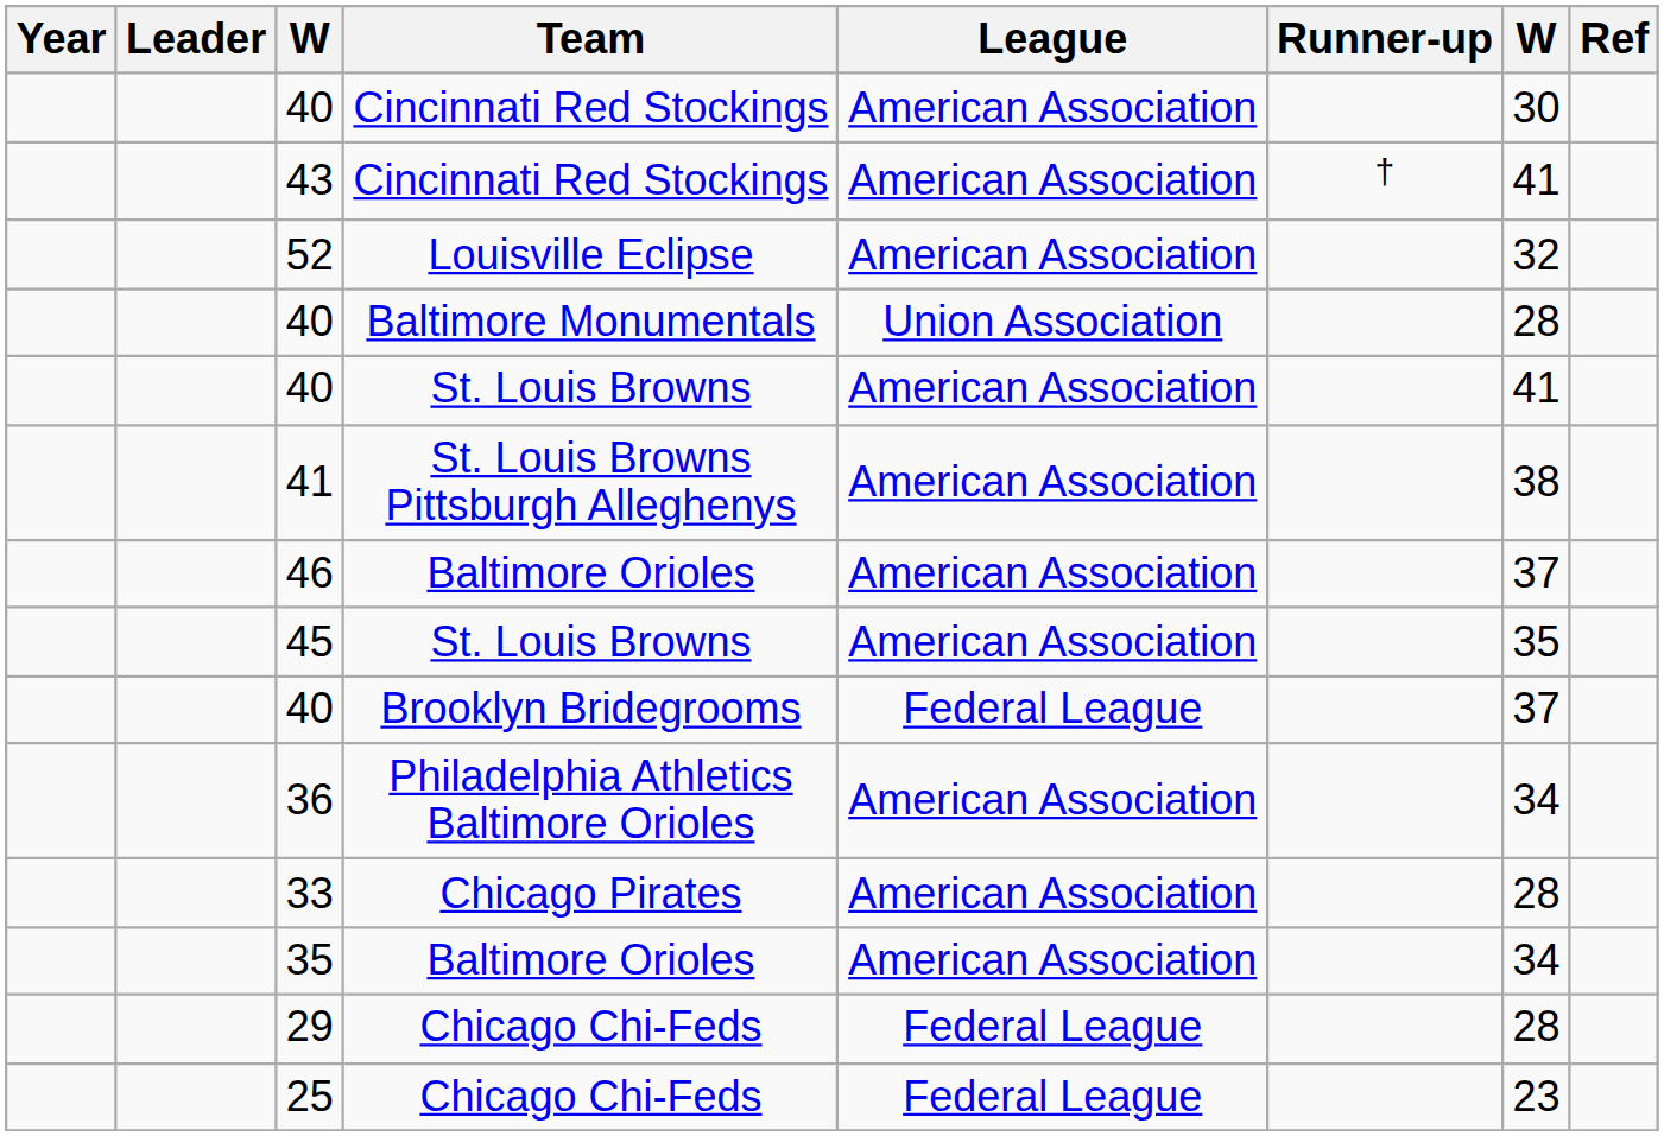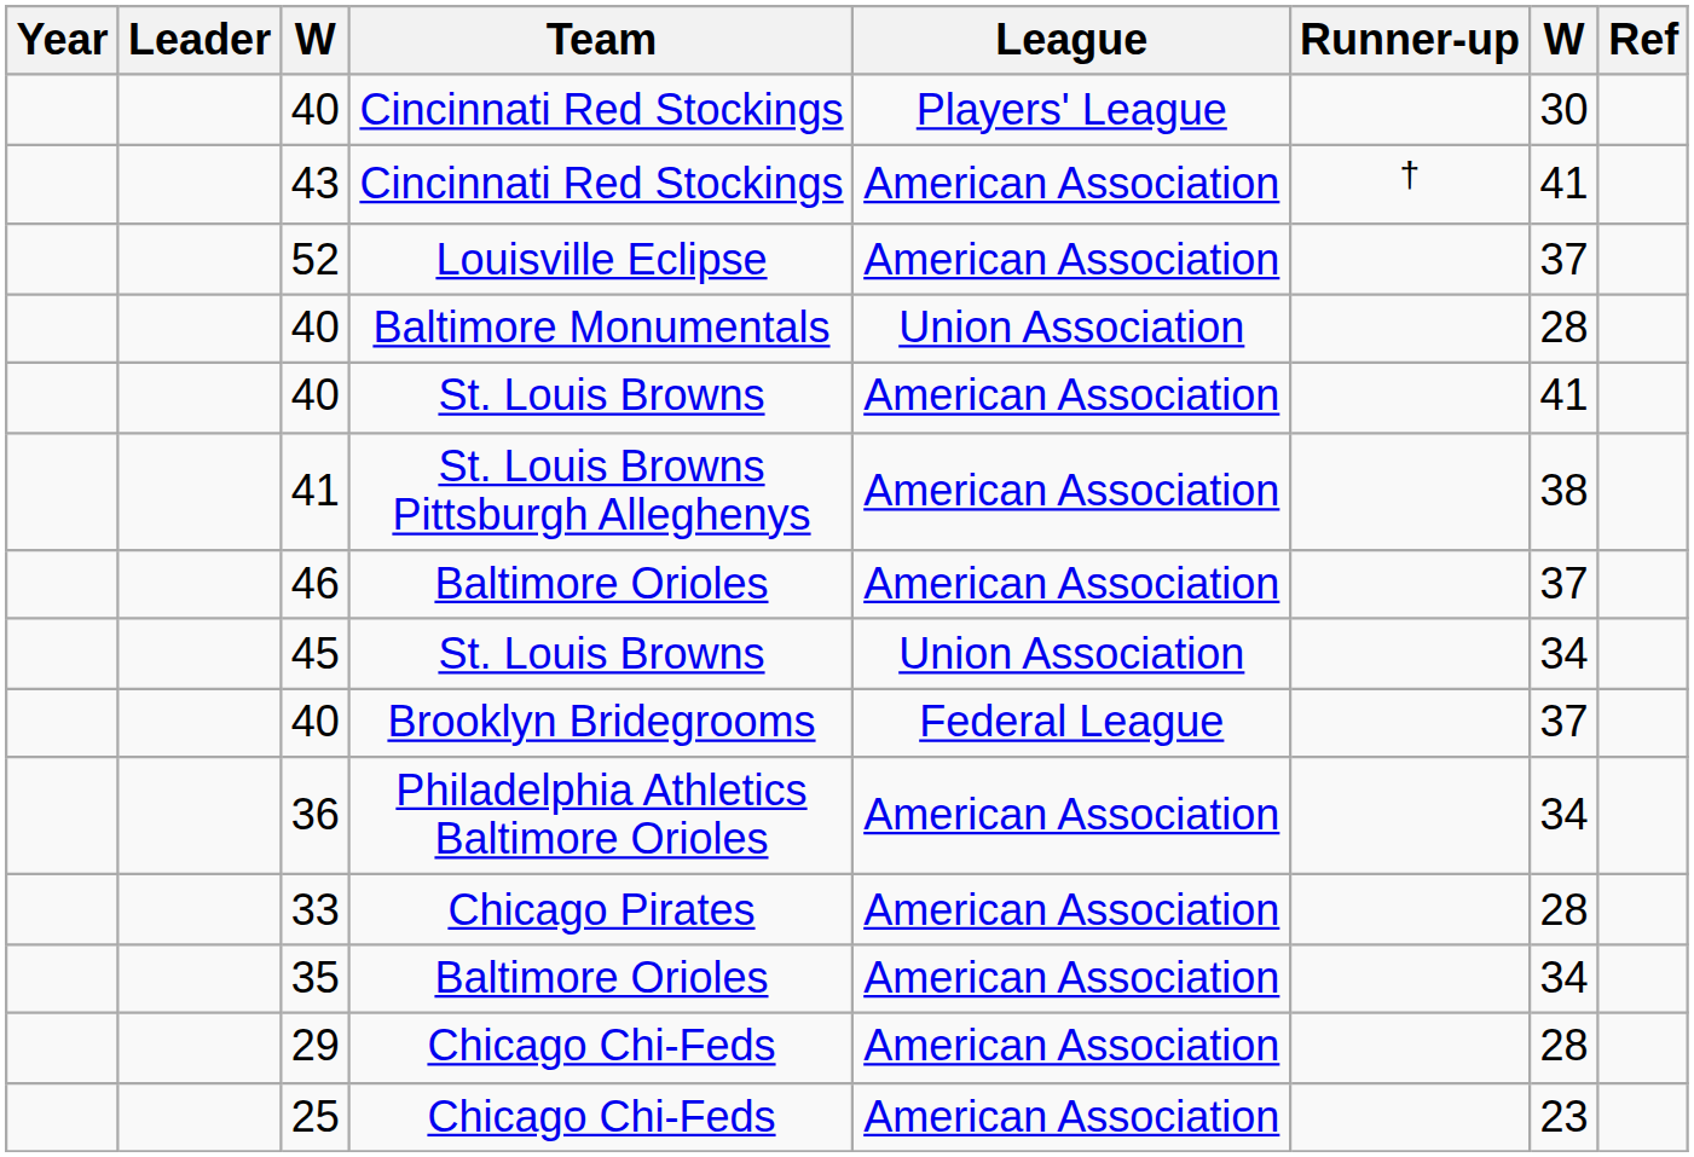 <table class="wikitable sortable" style="text-align:center;">
 <tr>
 <th scope="col">Year</th>
 <th scope="col">Leader</th>
 <th scope="col">W</th>
 <th scope="col">Team</th>
 <th scope="col">League</th>
 <th scope="col">Runner-up</th>
 <th scope="col">W</th>
 <th scope="col" class="unsortable">Ref</th>
 </tr>
 <tr>
 <td scope="row"></td>
 <td></td>
 <td>40</td>
 <td><a href='#'>Cincinnati Red Stockings</a></td>
-<td><a href='#'>American Association</a></td>
+<td><a href='#'>Players' League</a></td>
 <td></td>
 <td>30</td>
 <td></td>
 </tr>
 <tr>
 <td scope="row"></td>
 <td></td>
 <td>43</td>
 <td><a href='#'>Cincinnati Red Stockings</a></td>
 <td><a href='#'>American Association</a></td>
 <td><sup>†</sup></td>
 <td>41</td>
 <td></td>
 </tr>
 <tr>
 <td scope="row"></td>
 <td></td>
 <td>52</td>
 <td><a href='#'>Louisville Eclipse</a></td>
 <td><a href='#'>American Association</a></td>
 <td></td>
-<td>32</td>
+<td>37</td>
 <td></td>
 </tr>
 <tr>
 <td scope="row"></td>
 <td></td>
 <td>40</td>
 <td><a href='#'>Baltimore Monumentals</a></td>
 <td><a href='#'>Union Association</a></td>
 <td></td>
 <td>28</td>
 <td></td>
 </tr>
 <tr>
 <td scope="row"></td>
 <td></td>
 <td>40</td>
 <td><a href='#'>St. Louis Browns</a></td>
 <td><a href='#'>American Association</a></td>
 <td></td>
 <td>41</td>
 <td></td>
 </tr>
 <tr>
 <td scope="row"></td>
 <td></td>
 <td>41</td>
 <td><a href='#'>St. Louis Browns</a><br><a href='#'>Pittsburgh Alleghenys</a></td>
 <td><a href='#'>American Association</a></td>
 <td></td>
 <td>38</td>
 <td></td>
 </tr>
 <tr>
 <td scope="row"></td>
 <td></td>
 <td>46</td>
 <td><a href='#'>Baltimore Orioles</a></td>
 <td><a href='#'>American Association</a></td>
 <td></td>
 <td>37</td>
 <td></td>
 </tr>
 <tr>
 <td scope="row"></td>
 <td></td>
 <td>45</td>
 <td><a href='#'>St. Louis Browns</a></td>
-<td><a href='#'>American Association</a></td>
+<td><a href='#'>Union Association</a></td>
 <td></td>
-<td>35</td>
+<td>34</td>
 <td></td>
 </tr>
 <tr>
 <td scope="row"></td>
 <td></td>
 <td>40</td>
 <td><a href='#'>Brooklyn Bridegrooms</a></td>
 <td><a href='#'>Federal League</a></td>
 <td></td>
 <td>37</td>
 <td></td>
 </tr>
 <tr>
 <td scope="row"></td>
 <td></td>
 <td>36</td>
 <td><a href='#'>Philadelphia Athletics</a><br><a href='#'>Baltimore Orioles</a></td>
 <td><a href='#'>American Association</a></td>
 <td></td>
 <td>34</td>
 <td></td>
 </tr>
 <tr>
 <td scope="row"></td>
 <td></td>
 <td>33</td>
 <td><a href='#'>Chicago Pirates</a></td>
 <td><a href='#'>American Association</a></td>
 <td></td>
 <td>28</td>
 <td></td>
 </tr>
 <tr>
 <td scope="row"></td>
 <td></td>
 <td>35</td>
 <td><a href='#'>Baltimore Orioles</a></td>
 <td><a href='#'>American Association</a></td>
 <td></td>
 <td>34</td>
 <td></td>
 </tr>
 <tr>
 <td scope="row"></td>
 <td></td>
 <td>29</td>
 <td><a href='#'>Chicago Chi-Feds</a></td>
-<td><a href='#'>Federal League</a></td>
+<td><a href='#'>American Association</a></td>
 <td></td>
 <td>28</td>
 <td></td>
 </tr>
 <tr>
 <td scope="row"></td>
 <td></td>
 <td>25</td>
 <td><a href='#'>Chicago Chi-Feds</a></td>
-<td><a href='#'>Federal League</a></td>
+<td><a href='#'>American Association</a></td>
 <td></td>
 <td>23</td>
 <td></td>
 </tr>
 </table>
